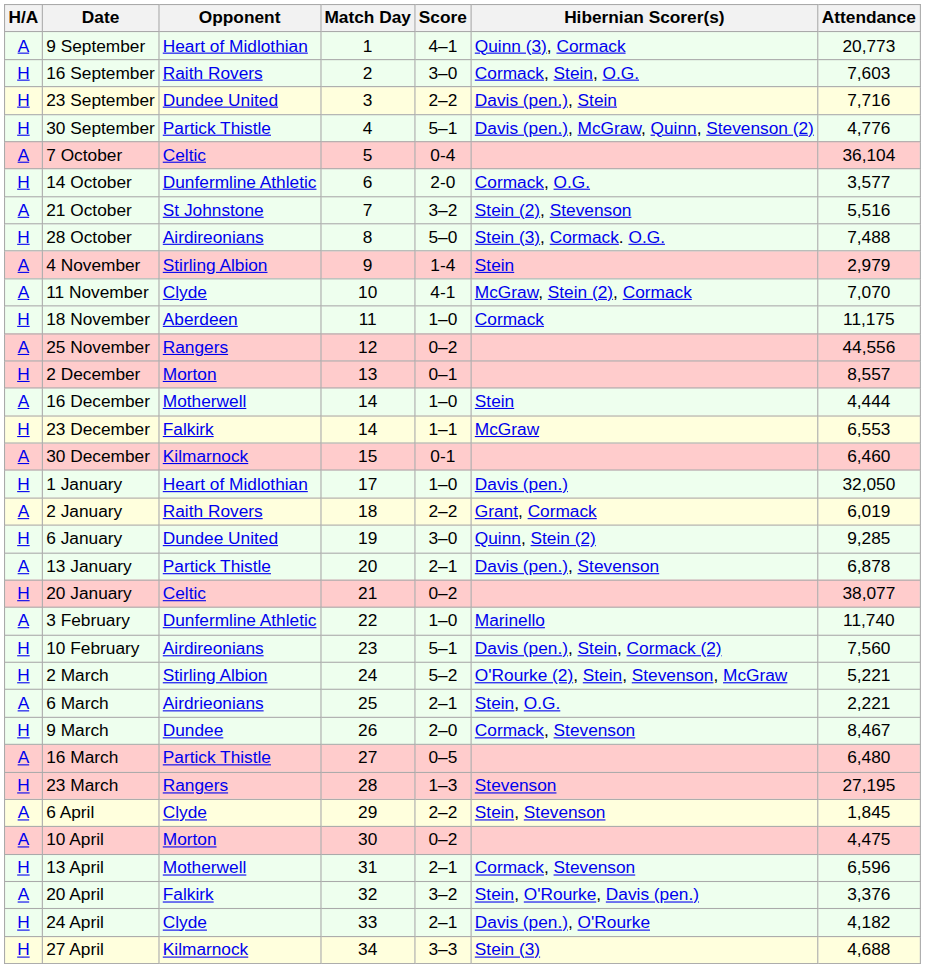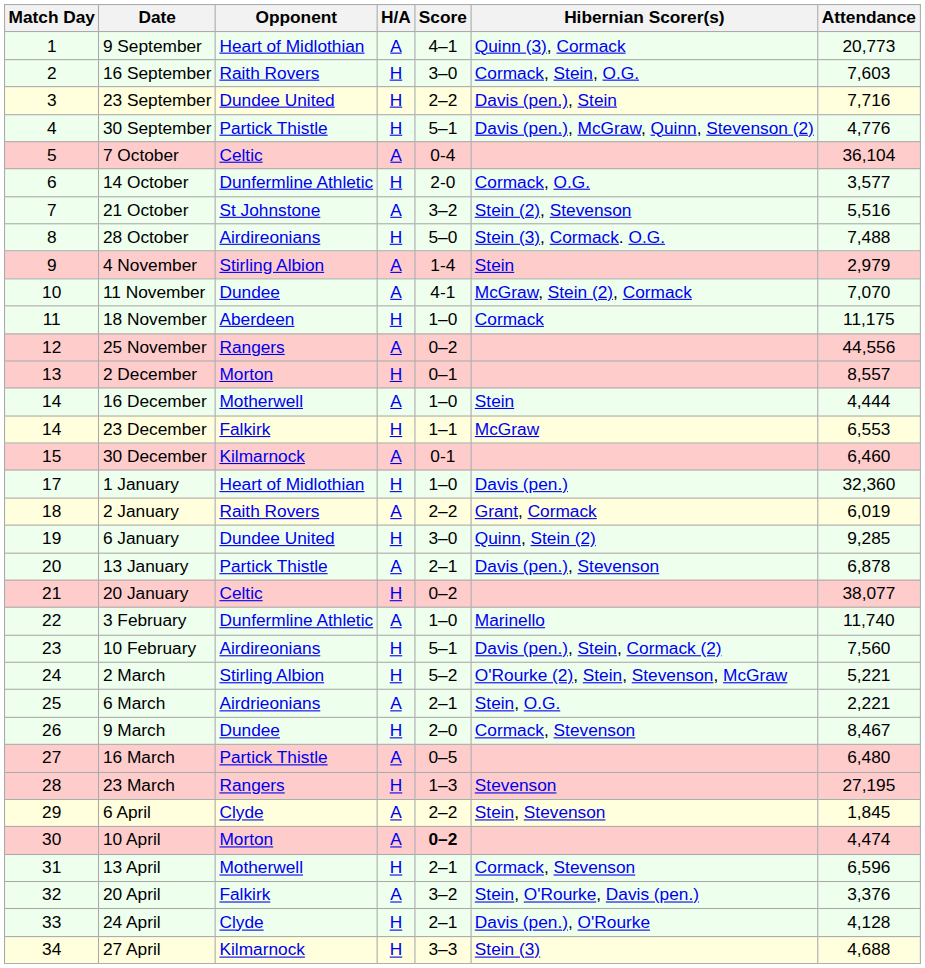 <table class="wikitable" style="text-align:center">
 <tr>
-<th>H/A</th>
+<th>Match Day</th>
 <th>Date</th>
 <th>Opponent</th>
-<th>Match Day</th>
+<th>H/A</th>
 <th>Score</th>
 <th>Hibernian Scorer(s)</th>
 <th>Attendance</th>
 </tr>
 <tr bgcolor=#EEFFEE>
-<td><a href='#'>A</a></td>
+<td>1</td>
 <td align=left>9 September</td>
 <td align=left><a href='#'>Heart of Midlothian</a></td>
-<td>1</td>
+<td><a href='#'>A</a></td>
 <td>4–1</td>
 <td align=left><a href='#'>Quinn (3)</a>, <a href='#'>Cormack</a></td>
 <td>20,773</td>
 </tr>
 <tr bgcolor=#EEFFEE>
-<td><a href='#'>H</a></td>
+<td>2</td>
 <td align=left>16 September</td>
 <td align=left><a href='#'>Raith Rovers</a></td>
-<td>2</td>
+<td><a href='#'>H</a></td>
 <td>3–0</td>
 <td align=left><a href='#'>Cormack</a>, <a href='#'>Stein</a>, <a href='#'>O.G.</a></td>
 <td>7,603</td>
 </tr>
 <tr bgcolor=#FFFFDD>
-<td><a href='#'>H</a></td>
+<td>3</td>
 <td align=left>23 September</td>
 <td align=left><a href='#'>Dundee United</a></td>
-<td>3</td>
+<td><a href='#'>H</a></td>
 <td>2–2</td>
 <td align=left><a href='#'>Davis (pen.)</a>, <a href='#'>Stein</a></td>
 <td>7,716</td>
 </tr>
 <tr bgcolor=#EEFFEE>
-<td><a href='#'>H</a></td>
+<td>4</td>
 <td align=left>30 September</td>
 <td align=left><a href='#'>Partick Thistle</a></td>
-<td>4</td>
+<td><a href='#'>H</a></td>
 <td>5–1</td>
 <td align=left><a href='#'>Davis (pen.)</a>, <a href='#'>McGraw</a>, <a href='#'>Quinn</a>, <a href='#'>Stevenson (2)</a></td>
 <td>4,776</td>
 </tr>
 <tr bgcolor=#FFCCCC>
-<td><a href='#'>A</a></td>
+<td>5</td>
 <td align=left>7 October</td>
 <td align=left><a href='#'>Celtic</a></td>
-<td>5</td>
+<td><a href='#'>A</a></td>
 <td>0-4</td>
 <td align=left></td>
 <td>36,104</td>
 </tr>
 <tr bgcolor=#EEFFEE>
-<td><a href='#'>H</a></td>
+<td>6</td>
 <td align=left>14 October</td>
 <td align=left><a href='#'>Dunfermline Athletic</a></td>
-<td>6</td>
+<td><a href='#'>H</a></td>
 <td>2-0</td>
 <td align=left><a href='#'>Cormack</a>, <a href='#'>O.G.</a></td>
 <td>3,577</td>
 </tr>
 <tr bgcolor=#EEFFEE>
-<td><a href='#'>A</a></td>
+<td>7</td>
 <td align=left>21 October</td>
 <td align=left><a href='#'>St Johnstone</a></td>
-<td>7</td>
+<td><a href='#'>A</a></td>
 <td>3–2</td>
 <td align=left><a href='#'>Stein (2)</a>, <a href='#'>Stevenson</a></td>
 <td>5,516</td>
 </tr>
 <tr bgcolor=#EEFFEE>
-<td><a href='#'>H</a></td>
+<td>8</td>
 <td align=left>28 October</td>
 <td align=left><a href='#'>Airdireonians</a></td>
-<td>8</td>
+<td><a href='#'>H</a></td>
 <td>5–0</td>
 <td align=left><a href='#'>Stein (3)</a>, <a href='#'>Cormack</a>. <a href='#'>O.G.</a></td>
 <td>7,488</td>
 </tr>
 <tr bgcolor=#FFCCCC>
-<td><a href='#'>A</a></td>
+<td>9</td>
 <td align=left>4 November</td>
 <td align=left><a href='#'>Stirling Albion</a></td>
-<td>9</td>
+<td><a href='#'>A</a></td>
 <td>1-4</td>
 <td align=left><a href='#'>Stein</a></td>
 <td>2,979</td>
 </tr>
 <tr bgcolor=#EEFFEE>
+<td>10</td>
+<td align=left>11 November</td>
+<td align=left><a href='#'>Dundee</a></td>
 <td><a href='#'>A</a></td>
-<td align=left>11 November</td>
-<td align=left><a href='#'>Clyde</a></td>
-<td>10</td>
 <td>4-1</td>
 <td align=left><a href='#'>McGraw</a>, <a href='#'>Stein (2)</a>, <a href='#'>Cormack</a></td>
 <td>7,070</td>
 </tr>
 <tr bgcolor=#EEFFEE>
-<td><a href='#'>H</a></td>
+<td>11</td>
 <td align=left>18 November</td>
 <td align=left><a href='#'>Aberdeen</a></td>
-<td>11</td>
+<td><a href='#'>H</a></td>
 <td>1–0</td>
 <td align=left><a href='#'>Cormack</a></td>
 <td>11,175</td>
 </tr>
 <tr bgcolor=#FFCCCC>
-<td><a href='#'>A</a></td>
+<td>12</td>
 <td align=left>25 November</td>
 <td align=left><a href='#'>Rangers</a></td>
-<td>12</td>
+<td><a href='#'>A</a></td>
 <td>0–2</td>
 <td align=left></td>
 <td>44,556</td>
 </tr>
 <tr bgcolor=#FFCCCC>
-<td><a href='#'>H</a></td>
+<td>13</td>
 <td align=left>2 December</td>
 <td align=left><a href='#'>Morton</a></td>
-<td>13</td>
+<td><a href='#'>H</a></td>
 <td>0–1</td>
 <td align=left></td>
 <td>8,557</td>
 </tr>
 <tr bgcolor=#EEFFEE>
-<td><a href='#'>A</a></td>
+<td>14</td>
 <td align=left>16 December</td>
 <td align=left><a href='#'>Motherwell</a></td>
-<td>14</td>
+<td><a href='#'>A</a></td>
 <td>1–0</td>
 <td align=left><a href='#'>Stein</a></td>
 <td>4,444</td>
 </tr>
 <tr bgcolor=#FFFFDD>
-<td><a href='#'>H</a></td>
+<td>14</td>
 <td align=left>23 December</td>
 <td align=left><a href='#'>Falkirk</a></td>
-<td>14</td>
+<td><a href='#'>H</a></td>
 <td>1–1</td>
 <td align=left><a href='#'>McGraw</a></td>
 <td>6,553</td>
 </tr>
 <tr bgcolor=#FFCCCC>
-<td><a href='#'>A</a></td>
+<td>15</td>
 <td align=left>30 December</td>
 <td align=left><a href='#'>Kilmarnock</a></td>
-<td>15</td>
+<td><a href='#'>A</a></td>
 <td>0-1</td>
 <td align=left></td>
 <td>6,460</td>
 </tr>
 <tr bgcolor=#EEFFEE>
-<td><a href='#'>H</a></td>
+<td>17</td>
 <td align=left>1 January</td>
 <td align=left><a href='#'>Heart of Midlothian</a></td>
-<td>17</td>
+<td><a href='#'>H</a></td>
 <td>1–0</td>
 <td align=left><a href='#'>Davis (pen.)</a></td>
-<td>32,050</td>
+<td>32,360</td>
 </tr>
 <tr bgcolor=#FFFFDD>
-<td><a href='#'>A</a></td>
+<td>18</td>
 <td align=left>2 January</td>
 <td align=left><a href='#'>Raith Rovers</a></td>
-<td>18</td>
+<td><a href='#'>A</a></td>
 <td>2–2</td>
 <td align=left><a href='#'>Grant</a>, <a href='#'>Cormack</a></td>
 <td>6,019</td>
 </tr>
 <tr bgcolor=#EEFFEE>
-<td><a href='#'>H</a></td>
+<td>19</td>
 <td align=left>6 January</td>
 <td align=left><a href='#'>Dundee United</a></td>
-<td>19</td>
+<td><a href='#'>H</a></td>
 <td>3–0</td>
 <td align=left><a href='#'>Quinn</a>, <a href='#'>Stein (2)</a></td>
 <td>9,285</td>
 </tr>
 <tr bgcolor=#EEFFEE>
-<td><a href='#'>A</a></td>
+<td>20</td>
 <td align=left>13 January</td>
 <td align=left><a href='#'>Partick Thistle</a></td>
-<td>20</td>
+<td><a href='#'>A</a></td>
 <td>2–1</td>
 <td align=left><a href='#'>Davis (pen.)</a>, <a href='#'>Stevenson</a></td>
 <td>6,878</td>
 </tr>
 <tr bgcolor=#FFCCCC>
-<td><a href='#'>H</a></td>
+<td>21</td>
 <td align=left>20 January</td>
 <td align=left><a href='#'>Celtic</a></td>
-<td>21</td>
+<td><a href='#'>H</a></td>
 <td>0–2</td>
 <td align=left></td>
 <td>38,077</td>
 </tr>
 <tr bgcolor=#EEFFEE>
-<td><a href='#'>A</a></td>
+<td>22</td>
 <td align=left>3 February</td>
 <td align=left><a href='#'>Dunfermline Athletic</a></td>
-<td>22</td>
+<td><a href='#'>A</a></td>
 <td>1–0</td>
 <td align=left><a href='#'>Marinello</a></td>
 <td>11,740</td>
 </tr>
 <tr bgcolor=#EEFFEE>
-<td><a href='#'>H</a></td>
+<td>23</td>
 <td align=left>10 February</td>
 <td align=left><a href='#'>Airdireonians</a></td>
-<td>23</td>
+<td><a href='#'>H</a></td>
 <td>5–1</td>
 <td align=left><a href='#'>Davis (pen.)</a>, <a href='#'>Stein</a>, <a href='#'>Cormack (2)</a></td>
 <td>7,560</td>
 </tr>
 <tr bgcolor=#EEFFEE>
-<td><a href='#'>H</a></td>
+<td>24</td>
 <td align=left>2 March</td>
 <td align=left><a href='#'>Stirling Albion</a></td>
-<td>24</td>
+<td><a href='#'>H</a></td>
 <td>5–2</td>
 <td align=left><a href='#'>O'Rourke (2)</a>, <a href='#'>Stein</a>, <a href='#'>Stevenson</a>, <a href='#'>McGraw</a></td>
 <td>5,221</td>
 </tr>
 <tr bgcolor=#EEFFEE>
-<td><a href='#'>A</a></td>
+<td>25</td>
 <td align=left>6 March</td>
 <td align=left><a href='#'>Airdrieonians</a></td>
-<td>25</td>
+<td><a href='#'>A</a></td>
 <td>2–1</td>
 <td align=left><a href='#'>Stein</a>, <a href='#'>O.G.</a></td>
 <td>2,221</td>
 </tr>
 <tr bgcolor=#EEFFEE>
-<td><a href='#'>H</a></td>
+<td>26</td>
 <td align=left>9 March</td>
 <td align=left><a href='#'>Dundee</a></td>
-<td>26</td>
+<td><a href='#'>H</a></td>
 <td>2–0</td>
 <td align=left><a href='#'>Cormack</a>, <a href='#'>Stevenson</a></td>
 <td>8,467</td>
 </tr>
 <tr bgcolor=#FFCCCC>
-<td><a href='#'>A</a></td>
+<td>27</td>
 <td align=left>16 March</td>
 <td align=left><a href='#'>Partick Thistle</a></td>
-<td>27</td>
+<td><a href='#'>A</a></td>
 <td>0–5</td>
 <td align=left></td>
 <td>6,480</td>
 </tr>
 <tr bgcolor=#FFCCCC>
-<td><a href='#'>H</a></td>
+<td>28</td>
 <td align=left>23 March</td>
 <td align=left><a href='#'>Rangers</a></td>
-<td>28</td>
+<td><a href='#'>H</a></td>
 <td>1–3</td>
 <td align=left><a href='#'>Stevenson</a></td>
 <td>27,195</td>
 </tr>
 <tr bgcolor=#FFFFDD>
-<td><a href='#'>A</a></td>
+<td>29</td>
 <td align=left>6 April</td>
 <td align=left><a href='#'>Clyde</a></td>
-<td>29</td>
+<td><a href='#'>A</a></td>
 <td>2–2</td>
 <td align=left><a href='#'>Stein</a>, <a href='#'>Stevenson</a></td>
 <td>1,845</td>
 </tr>
 <tr bgcolor=#FFCCCC>
-<td><a href='#'>A</a></td>
+<td>30</td>
 <td align=left>10 April</td>
 <td align=left><a href='#'>Morton</a></td>
-<td>30</td>
-<td>0–2</td>
+<td><a href='#'>A</a></td>
+<td><strong>0–2</strong></td>
 <td align=left></td>
-<td>4,475</td>
+<td>4,474</td>
 </tr>
 <tr bgcolor=#EEFFEE>
-<td><a href='#'>H</a></td>
+<td>31</td>
 <td align=left>13 April</td>
 <td align=left><a href='#'>Motherwell</a></td>
-<td>31</td>
+<td><a href='#'>H</a></td>
 <td>2–1</td>
 <td align=left><a href='#'>Cormack</a>, <a href='#'>Stevenson</a></td>
 <td>6,596</td>
 </tr>
 <tr bgcolor=#EEFFEE>
-<td><a href='#'>A</a></td>
+<td>32</td>
 <td align=left>20 April</td>
 <td align=left><a href='#'>Falkirk</a></td>
-<td>32</td>
+<td><a href='#'>A</a></td>
 <td>3–2</td>
 <td align=left><a href='#'>Stein</a>, <a href='#'>O'Rourke</a>, <a href='#'>Davis (pen.)</a></td>
 <td>3,376</td>
 </tr>
 <tr bgcolor=#EEFFEE>
-<td><a href='#'>H</a></td>
+<td>33</td>
 <td align=left>24 April</td>
 <td align=left><a href='#'>Clyde</a></td>
-<td>33</td>
+<td><a href='#'>H</a></td>
 <td>2–1</td>
 <td align=left><a href='#'>Davis (pen.)</a>, <a href='#'>O'Rourke</a></td>
-<td>4,182</td>
+<td>4,128</td>
 </tr>
 <tr bgcolor=#FFFFDD>
-<td><a href='#'>H</a></td>
+<td>34</td>
 <td align=left>27 April</td>
 <td align=left><a href='#'>Kilmarnock</a></td>
-<td>34</td>
+<td><a href='#'>H</a></td>
 <td>3–3</td>
 <td align=left><a href='#'>Stein (3)</a></td>
 <td>4,688</td>
 </tr>
 </table>
